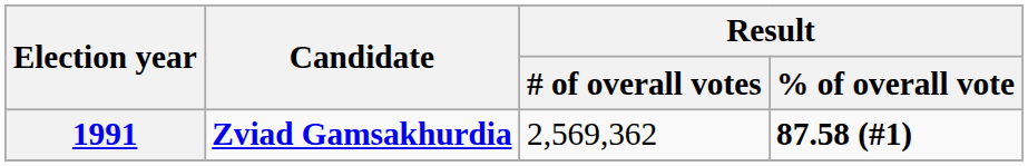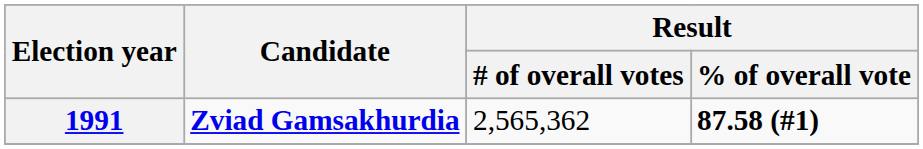 <table class=wikitable>
 <tr>
 <th rowspan=2>Election year</th>
 <th rowspan=2>Candidate</th>
 <th colspan=2>Result</th>
 </tr>
 <tr>
 <th># of overall votes</th>
 <th>% of overall vote</th>
 </tr>
 <tr>
 <th><a href='#'>1991</a></th>
 <td><strong><a href='#'>Zviad Gamsakhurdia</a></strong></td>
-<td>2,569,362</td>
+<td>2,565,362</td>
 <td><strong>87.58 (#1)</strong></td>
 </tr>
 <tr>
 </tr>
 </table>
